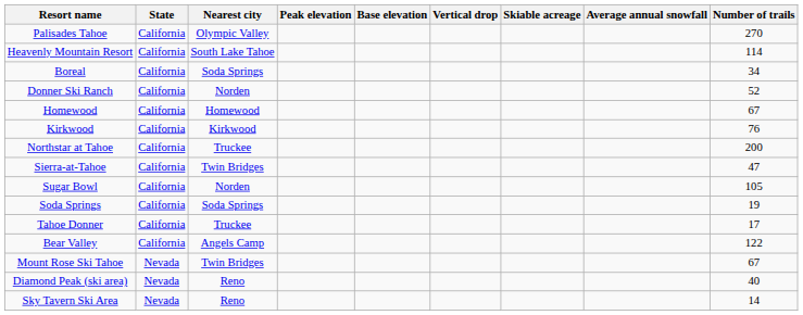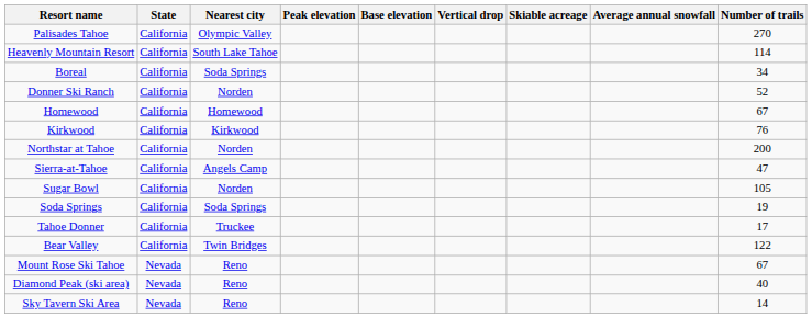 <table class="wikitable sortable" style="font-size: 90%; text-align: center; width: auto;">
 <tr>
 <th>Resort name</th>
 <th>State</th>
 <th>Nearest city</th>
 <th data-sort-type="number">Peak elevation</th>
 <th data-sort-type="number">Base elevation</th>
 <th data-sort-type="number">Vertical drop</th>
 <th data-sort-type="number">Skiable acreage</th>
 <th data-sort-type="number">Average annual snowfall</th>
 <th data-sort-type="number"><strong>Number of trails</strong></th>
 </tr>
 <tr>
 <td><a href='#'>Palisades Tahoe</a></td>
 <td><a href='#'>California</a></td>
 <td><a href='#'>Olympic Valley</a></td>
 <td></td>
 <td></td>
 <td></td>
 <td></td>
 <td></td>
 <td>270</td>
 </tr>
 <tr>
 <td><a href='#'>Heavenly Mountain Resort</a></td>
 <td><a href='#'>California</a></td>
 <td><a href='#'>South Lake Tahoe</a></td>
 <td></td>
 <td></td>
 <td></td>
 <td></td>
 <td></td>
 <td>114</td>
 </tr>
 <tr>
 <td><a href='#'>Boreal</a></td>
 <td><a href='#'>California</a></td>
 <td><a href='#'>Soda Springs</a></td>
 <td></td>
 <td></td>
 <td></td>
 <td></td>
 <td></td>
 <td>34</td>
 </tr>
 <tr>
 <td><a href='#'>Donner Ski Ranch</a></td>
 <td><a href='#'>California</a></td>
 <td><a href='#'>Norden</a></td>
 <td></td>
 <td></td>
 <td></td>
 <td></td>
 <td></td>
 <td>52</td>
 </tr>
 <tr>
 <td><a href='#'>Homewood</a></td>
 <td><a href='#'>California</a></td>
 <td><a href='#'>Homewood</a></td>
 <td></td>
 <td></td>
 <td></td>
 <td></td>
 <td></td>
 <td>67</td>
 </tr>
 <tr>
 <td><a href='#'>Kirkwood</a></td>
 <td><a href='#'>California</a></td>
 <td><a href='#'>Kirkwood</a></td>
 <td></td>
 <td></td>
 <td></td>
 <td></td>
 <td></td>
 <td>76</td>
 </tr>
 <tr>
 <td><a href='#'>Northstar at Tahoe</a></td>
 <td><a href='#'>California</a></td>
-<td><a href='#'>Truckee</a></td>
+<td><a href='#'>Norden</a></td>
 <td></td>
 <td></td>
 <td></td>
 <td></td>
 <td></td>
 <td>200</td>
 </tr>
 <tr>
 <td><a href='#'>Sierra-at-Tahoe</a></td>
 <td><a href='#'>California</a></td>
-<td><a href='#'>Twin Bridges</a></td>
+<td><a href='#'>Angels Camp</a></td>
 <td></td>
 <td></td>
 <td></td>
 <td></td>
 <td></td>
 <td>47</td>
 </tr>
 <tr>
 <td><a href='#'>Sugar Bowl</a></td>
 <td><a href='#'>California</a></td>
 <td><a href='#'>Norden</a></td>
 <td></td>
 <td></td>
 <td></td>
 <td></td>
 <td></td>
 <td>105</td>
 </tr>
 <tr>
 <td><a href='#'>Soda Springs</a></td>
 <td><a href='#'>California</a></td>
 <td><a href='#'>Soda Springs</a></td>
 <td></td>
 <td></td>
 <td></td>
 <td></td>
 <td></td>
 <td>19</td>
 </tr>
 <tr>
 <td><a href='#'>Tahoe Donner</a></td>
 <td><a href='#'>California</a></td>
 <td><a href='#'>Truckee</a></td>
 <td></td>
 <td></td>
 <td></td>
 <td></td>
 <td></td>
 <td>17</td>
 </tr>
 <tr>
 <td><a href='#'>Bear Valley</a></td>
 <td><a href='#'>California</a></td>
-<td><a href='#'>Angels Camp</a></td>
+<td><a href='#'>Twin Bridges</a></td>
 <td></td>
 <td></td>
 <td></td>
 <td></td>
 <td></td>
 <td>122</td>
 </tr>
 <tr>
 <td><a href='#'>Mount Rose Ski Tahoe</a></td>
 <td><a href='#'>Nevada</a></td>
-<td><a href='#'>Twin Bridges</a></td>
+<td><a href='#'>Reno</a></td>
 <td></td>
 <td></td>
 <td></td>
 <td></td>
 <td></td>
 <td>67</td>
 </tr>
 <tr>
 <td><a href='#'>Diamond Peak (ski area)</a></td>
 <td><a href='#'>Nevada</a></td>
 <td><a href='#'>Reno</a></td>
 <td></td>
 <td></td>
 <td></td>
 <td></td>
 <td></td>
 <td>40</td>
 </tr>
 <tr>
 <td><a href='#'>Sky Tavern Ski Area</a></td>
 <td><a href='#'>Nevada</a></td>
 <td><a href='#'>Reno</a></td>
 <td></td>
 <td></td>
 <td></td>
 <td></td>
 <td></td>
 <td>14</td>
 </tr>
 </table>
